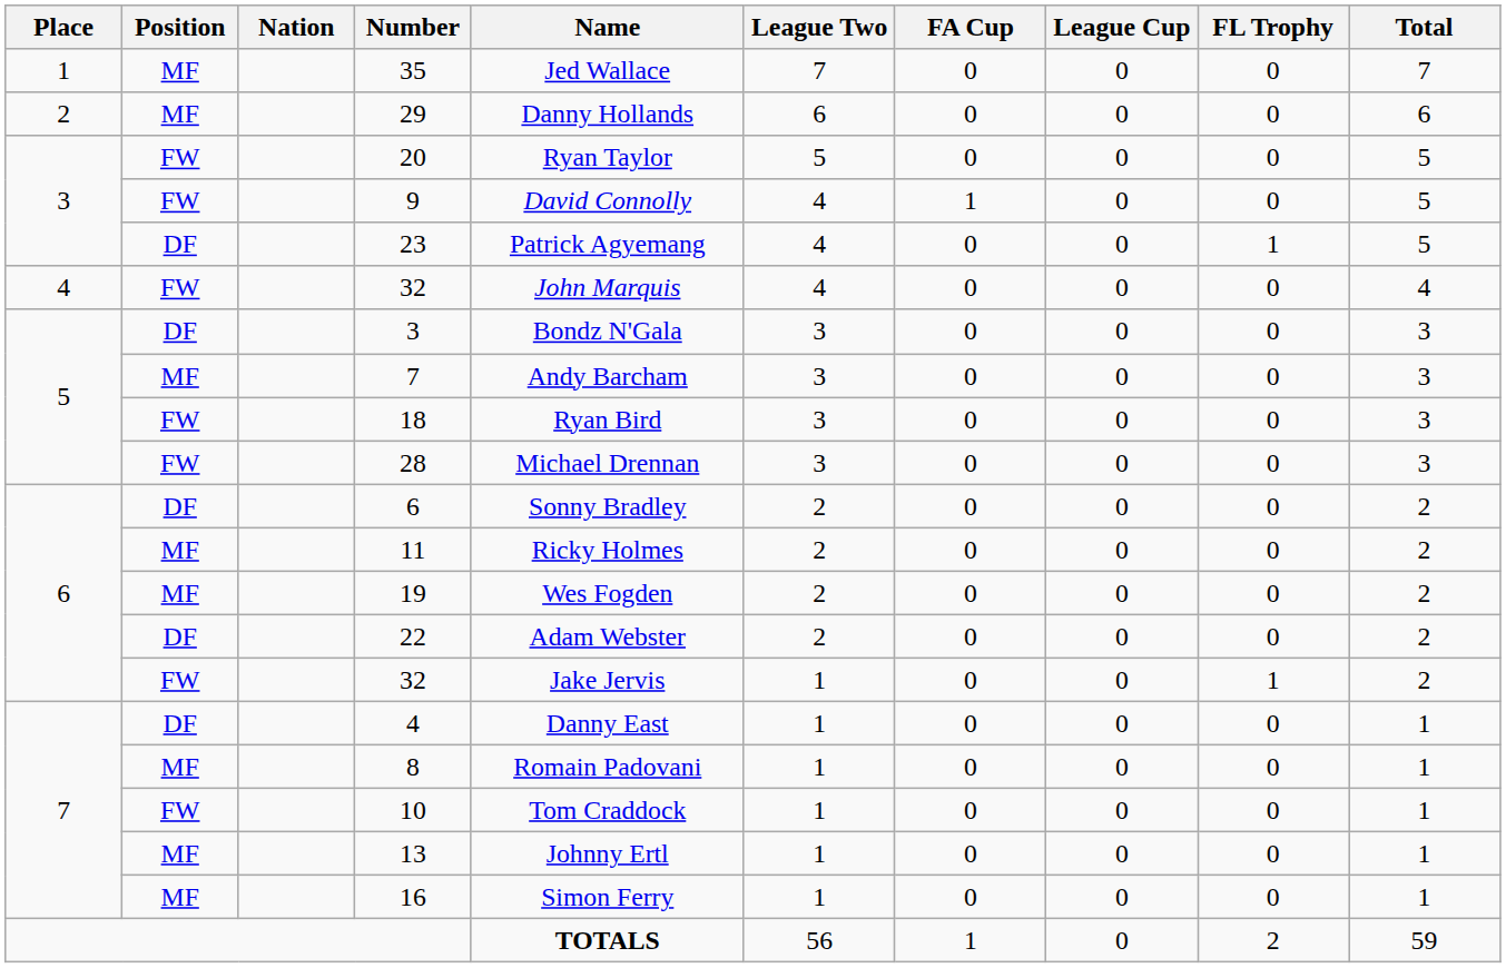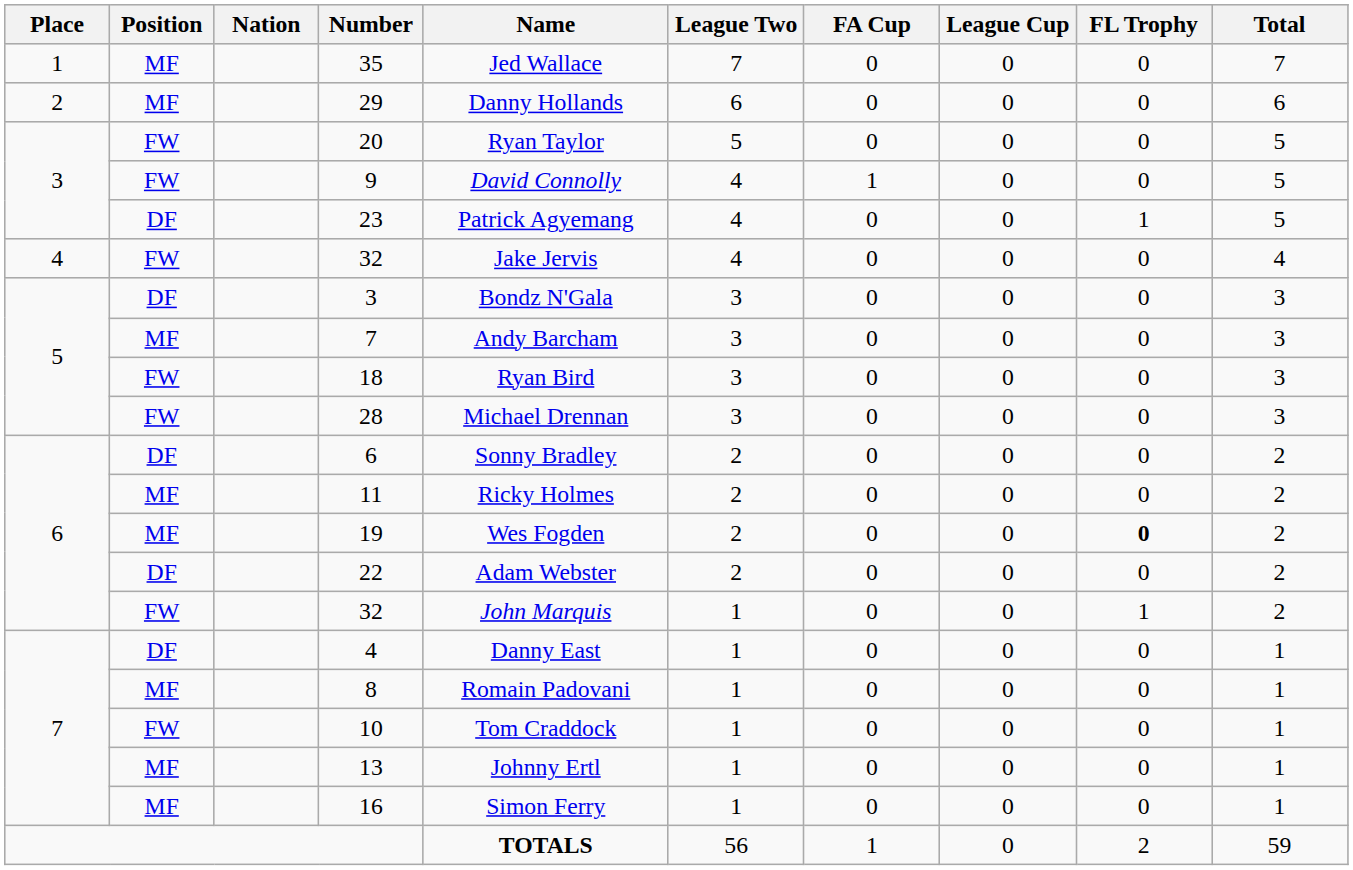 <table class="wikitable" style="font-size:95%;text-align:center">
 <tr>
 <th width=60>Place</th>
 <th width=60>Position</th>
 <th width=60>Nation</th>
 <th width=60>Number</th>
 <th width=150>Name</th>
 <th width=80>League Two</th>
 <th width=80>FA Cup</th>
 <th width=80>League Cup</th>
 <th width=80>FL Trophy</th>
 <th width=80>Total</th>
 </tr>
 <tr>
 <td>1</td>
 <td><a href='#'>MF</a></td>
 <td></td>
 <td>35</td>
 <td><a href='#'>Jed Wallace</a></td>
 <td>7</td>
 <td>0</td>
 <td>0</td>
 <td>0</td>
 <td>7</td>
 </tr>
 <tr>
 <td>2</td>
 <td><a href='#'>MF</a></td>
 <td></td>
 <td>29</td>
 <td><a href='#'>Danny Hollands</a></td>
 <td>6</td>
 <td>0</td>
 <td>0</td>
 <td>0</td>
 <td>6</td>
 </tr>
 <tr>
 <td rowspan="3">3</td>
 <td><a href='#'>FW</a></td>
 <td></td>
 <td>20</td>
 <td><a href='#'>Ryan Taylor</a></td>
 <td>5</td>
 <td>0</td>
 <td>0</td>
 <td>0</td>
 <td>5</td>
 </tr>
 <tr>
 <td><a href='#'>FW</a></td>
 <td></td>
 <td>9</td>
 <td><em><a href='#'>David Connolly</a></em></td>
 <td>4</td>
 <td>1</td>
 <td>0</td>
 <td>0</td>
 <td>5</td>
 </tr>
 <tr>
 <td><a href='#'>DF</a></td>
 <td></td>
 <td>23</td>
 <td><a href='#'>Patrick Agyemang</a></td>
 <td>4</td>
 <td>0</td>
 <td>0</td>
 <td>1</td>
 <td>5</td>
 </tr>
 <tr>
 <td>4</td>
 <td><a href='#'>FW</a></td>
 <td></td>
 <td>32</td>
-<td><em><a href='#'>John Marquis</a></em></td>
+<td><a href='#'>Jake Jervis</a></td>
 <td>4</td>
 <td>0</td>
 <td>0</td>
 <td>0</td>
 <td>4</td>
 </tr>
 <tr>
 <td rowspan="4">5</td>
 <td><a href='#'>DF</a></td>
 <td></td>
 <td>3</td>
 <td><a href='#'>Bondz N'Gala</a></td>
 <td>3</td>
 <td>0</td>
 <td>0</td>
 <td>0</td>
 <td>3</td>
 </tr>
 <tr>
 <td><a href='#'>MF</a></td>
 <td></td>
 <td>7</td>
 <td><a href='#'>Andy Barcham</a></td>
 <td>3</td>
 <td>0</td>
 <td>0</td>
 <td>0</td>
 <td>3</td>
 </tr>
 <tr>
 <td><a href='#'>FW</a></td>
 <td></td>
 <td>18</td>
 <td><a href='#'>Ryan Bird</a></td>
 <td>3</td>
 <td>0</td>
 <td>0</td>
 <td>0</td>
 <td>3</td>
 </tr>
 <tr>
 <td><a href='#'>FW</a></td>
 <td></td>
 <td>28</td>
 <td><a href='#'>Michael Drennan</a></td>
 <td>3</td>
 <td>0</td>
 <td>0</td>
 <td>0</td>
 <td>3</td>
 </tr>
 <tr>
 <td rowspan="5">6</td>
 <td><a href='#'>DF</a></td>
 <td></td>
 <td>6</td>
 <td><a href='#'>Sonny Bradley</a></td>
 <td>2</td>
 <td>0</td>
 <td>0</td>
 <td>0</td>
 <td>2</td>
 </tr>
 <tr>
 <td><a href='#'>MF</a></td>
 <td></td>
 <td>11</td>
 <td><a href='#'>Ricky Holmes</a></td>
 <td>2</td>
 <td>0</td>
 <td>0</td>
 <td>0</td>
 <td>2</td>
 </tr>
 <tr>
 <td><a href='#'>MF</a></td>
 <td></td>
 <td>19</td>
 <td><a href='#'>Wes Fogden</a></td>
 <td>2</td>
 <td>0</td>
 <td>0</td>
-<td>0</td>
+<td><strong>0</strong></td>
 <td>2</td>
 </tr>
 <tr>
 <td><a href='#'>DF</a></td>
 <td></td>
 <td>22</td>
 <td><a href='#'>Adam Webster</a></td>
 <td>2</td>
 <td>0</td>
 <td>0</td>
 <td>0</td>
 <td>2</td>
 </tr>
 <tr>
 <td><a href='#'>FW</a></td>
 <td></td>
 <td>32</td>
-<td><a href='#'>Jake Jervis</a></td>
+<td><em><a href='#'>John Marquis</a></em></td>
 <td>1</td>
 <td>0</td>
 <td>0</td>
 <td>1</td>
 <td>2</td>
 </tr>
 <tr>
 <td rowspan="5">7</td>
 <td><a href='#'>DF</a></td>
 <td></td>
 <td>4</td>
 <td><a href='#'>Danny East</a></td>
 <td>1</td>
 <td>0</td>
 <td>0</td>
 <td>0</td>
 <td>1</td>
 </tr>
 <tr>
 <td><a href='#'>MF</a></td>
 <td></td>
 <td>8</td>
 <td><a href='#'>Romain Padovani</a></td>
 <td>1</td>
 <td>0</td>
 <td>0</td>
 <td>0</td>
 <td>1</td>
 </tr>
 <tr>
 <td><a href='#'>FW</a></td>
 <td></td>
 <td>10</td>
 <td><a href='#'>Tom Craddock</a></td>
 <td>1</td>
 <td>0</td>
 <td>0</td>
 <td>0</td>
 <td>1</td>
 </tr>
 <tr>
 <td><a href='#'>MF</a></td>
 <td></td>
 <td>13</td>
 <td><a href='#'>Johnny Ertl</a></td>
 <td>1</td>
 <td>0</td>
 <td>0</td>
 <td>0</td>
 <td>1</td>
 </tr>
 <tr>
 <td><a href='#'>MF</a></td>
 <td></td>
 <td>16</td>
 <td><a href='#'>Simon Ferry</a></td>
 <td>1</td>
 <td>0</td>
 <td>0</td>
 <td>0</td>
 <td>1</td>
 </tr>
 <tr>
 <td colspan="4"></td>
 <td><strong>TOTALS</strong></td>
 <td>56</td>
 <td>1</td>
 <td>0</td>
 <td>2</td>
 <td>59</td>
 </tr>
 </table>
